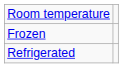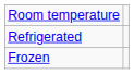 <table class="wikitable">
 <tr>
 <td><a href='#'>Room temperature</a></td>
 <td></td>
 </tr>
 <tr>
+<td><a href='#'>Refrigerated</a></td>
+<td></td>
+</tr>
+<tr>
 <td><a href='#'>Frozen</a></td>
 <td></td>
 </tr>
-<tr>
-<td><a href='#'>Refrigerated</a></td>
-<td></td>
-</tr>
 </table>
